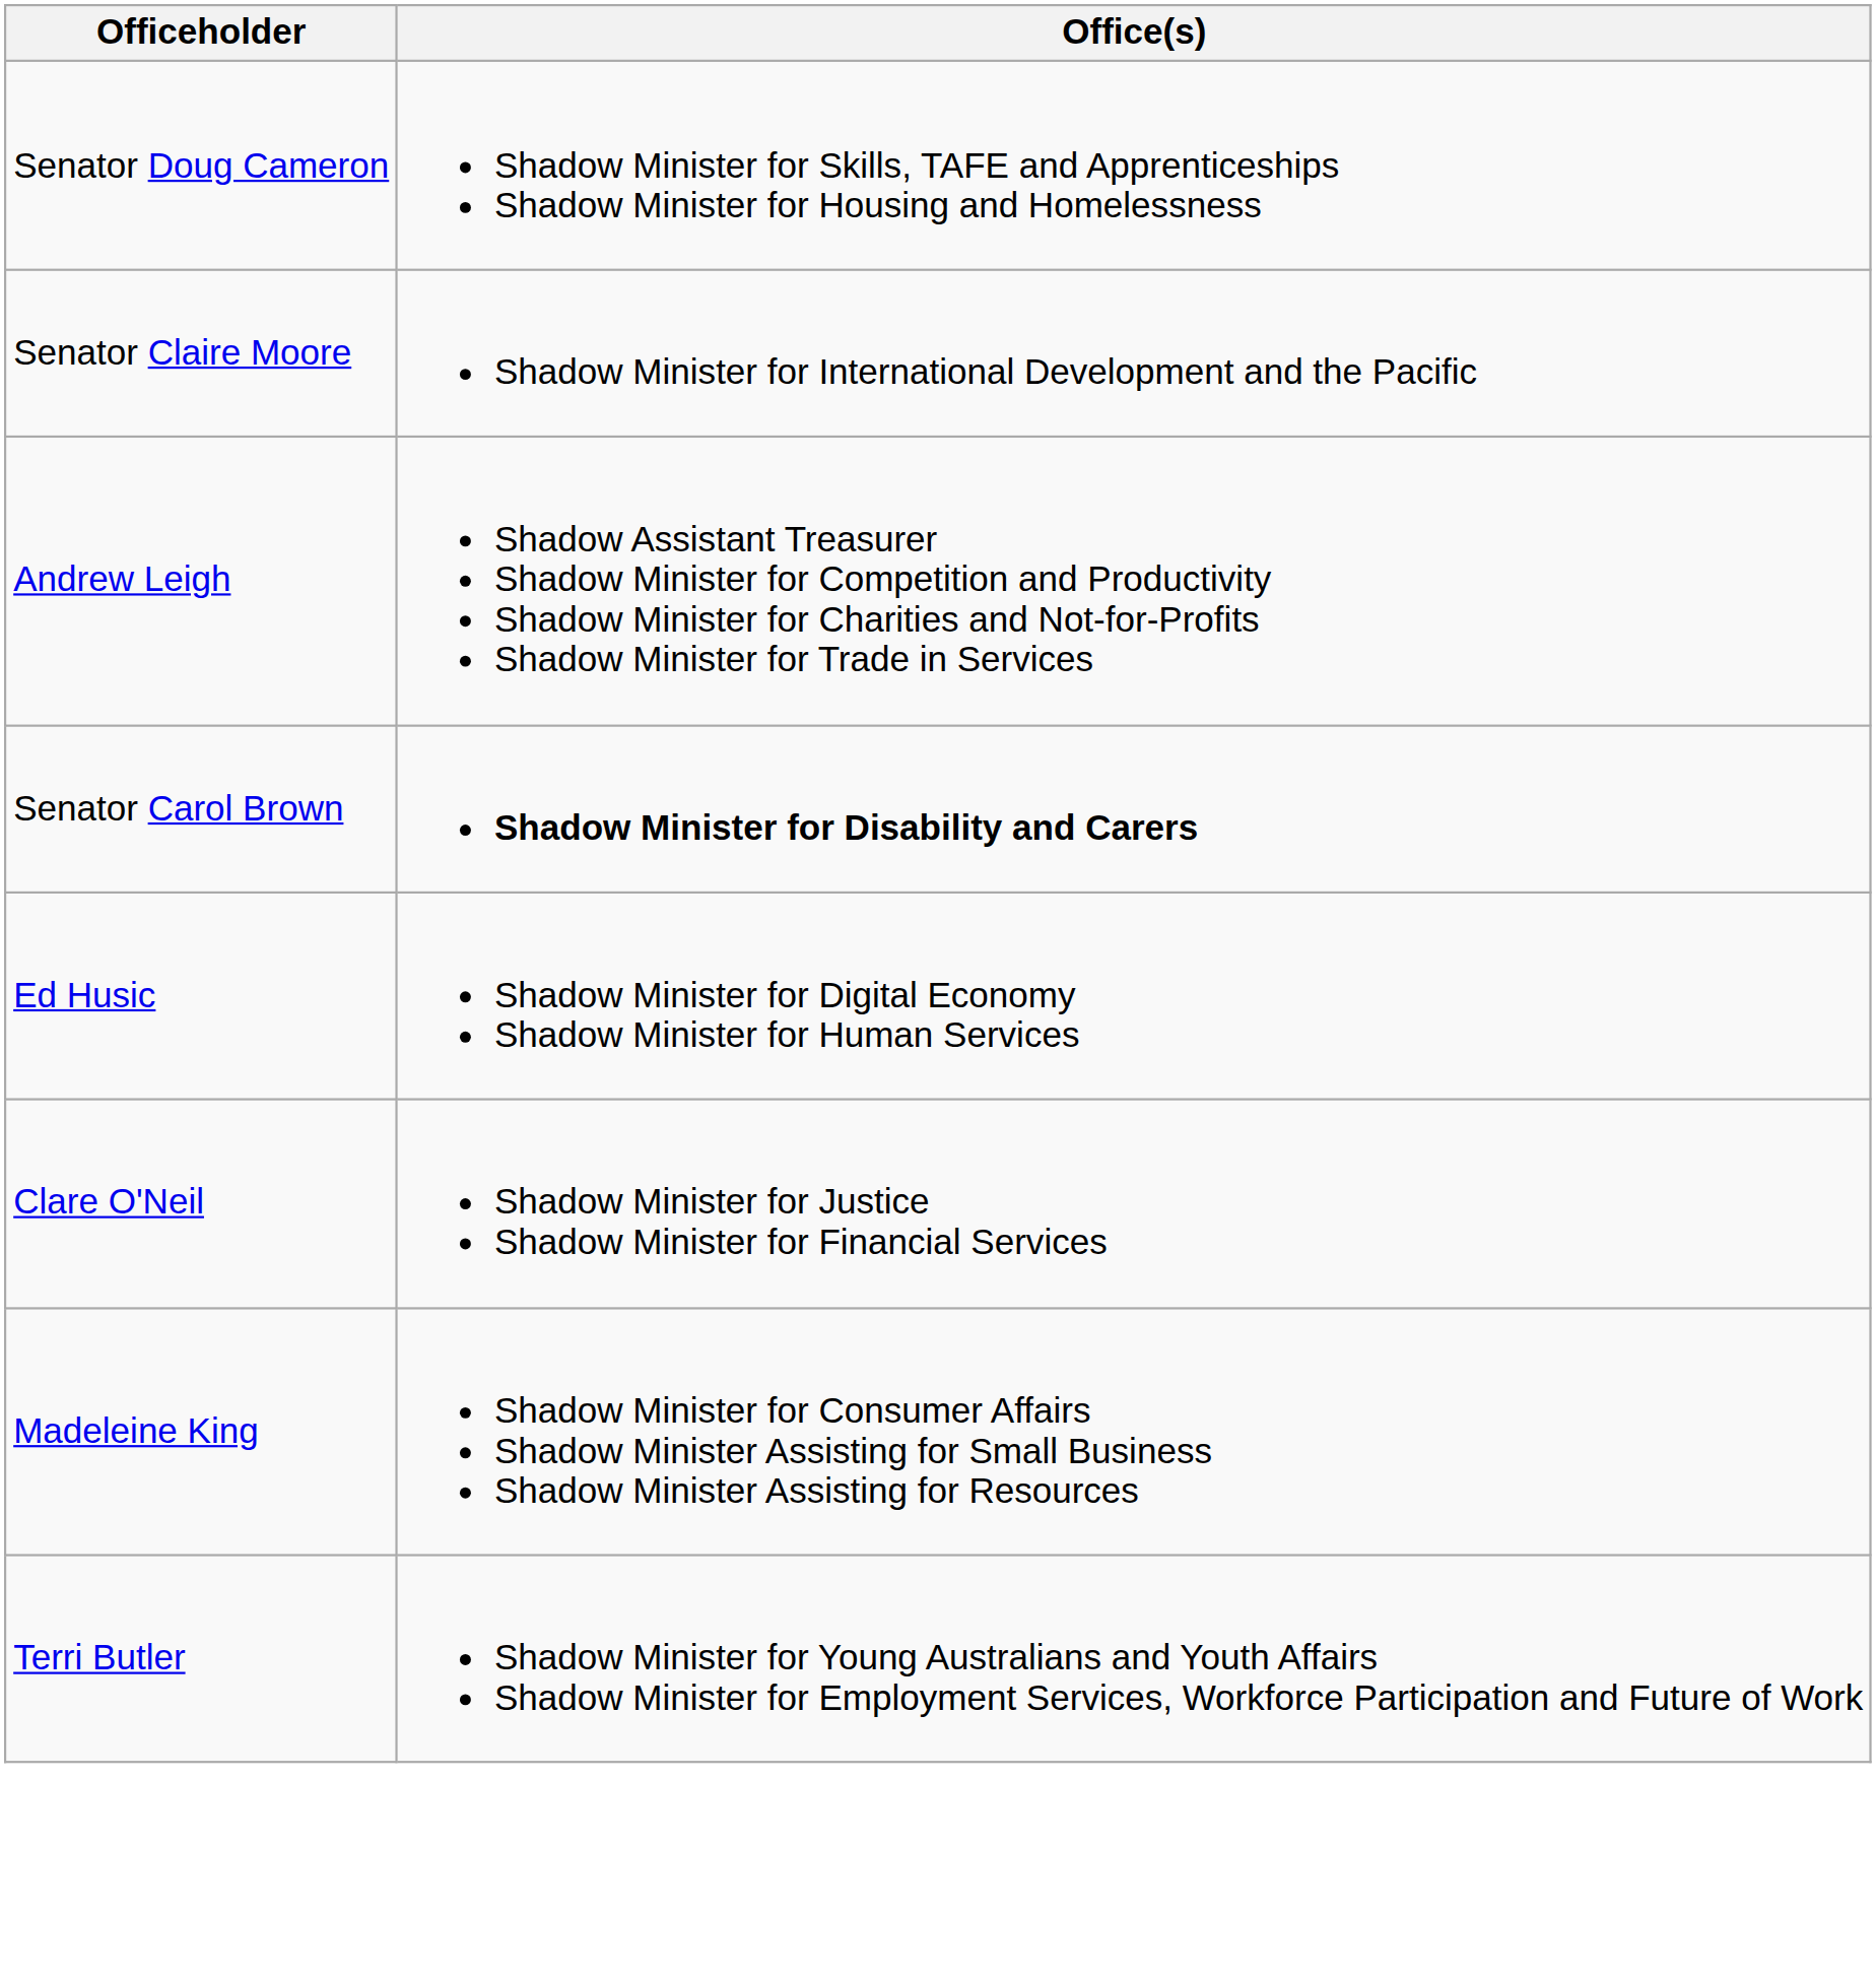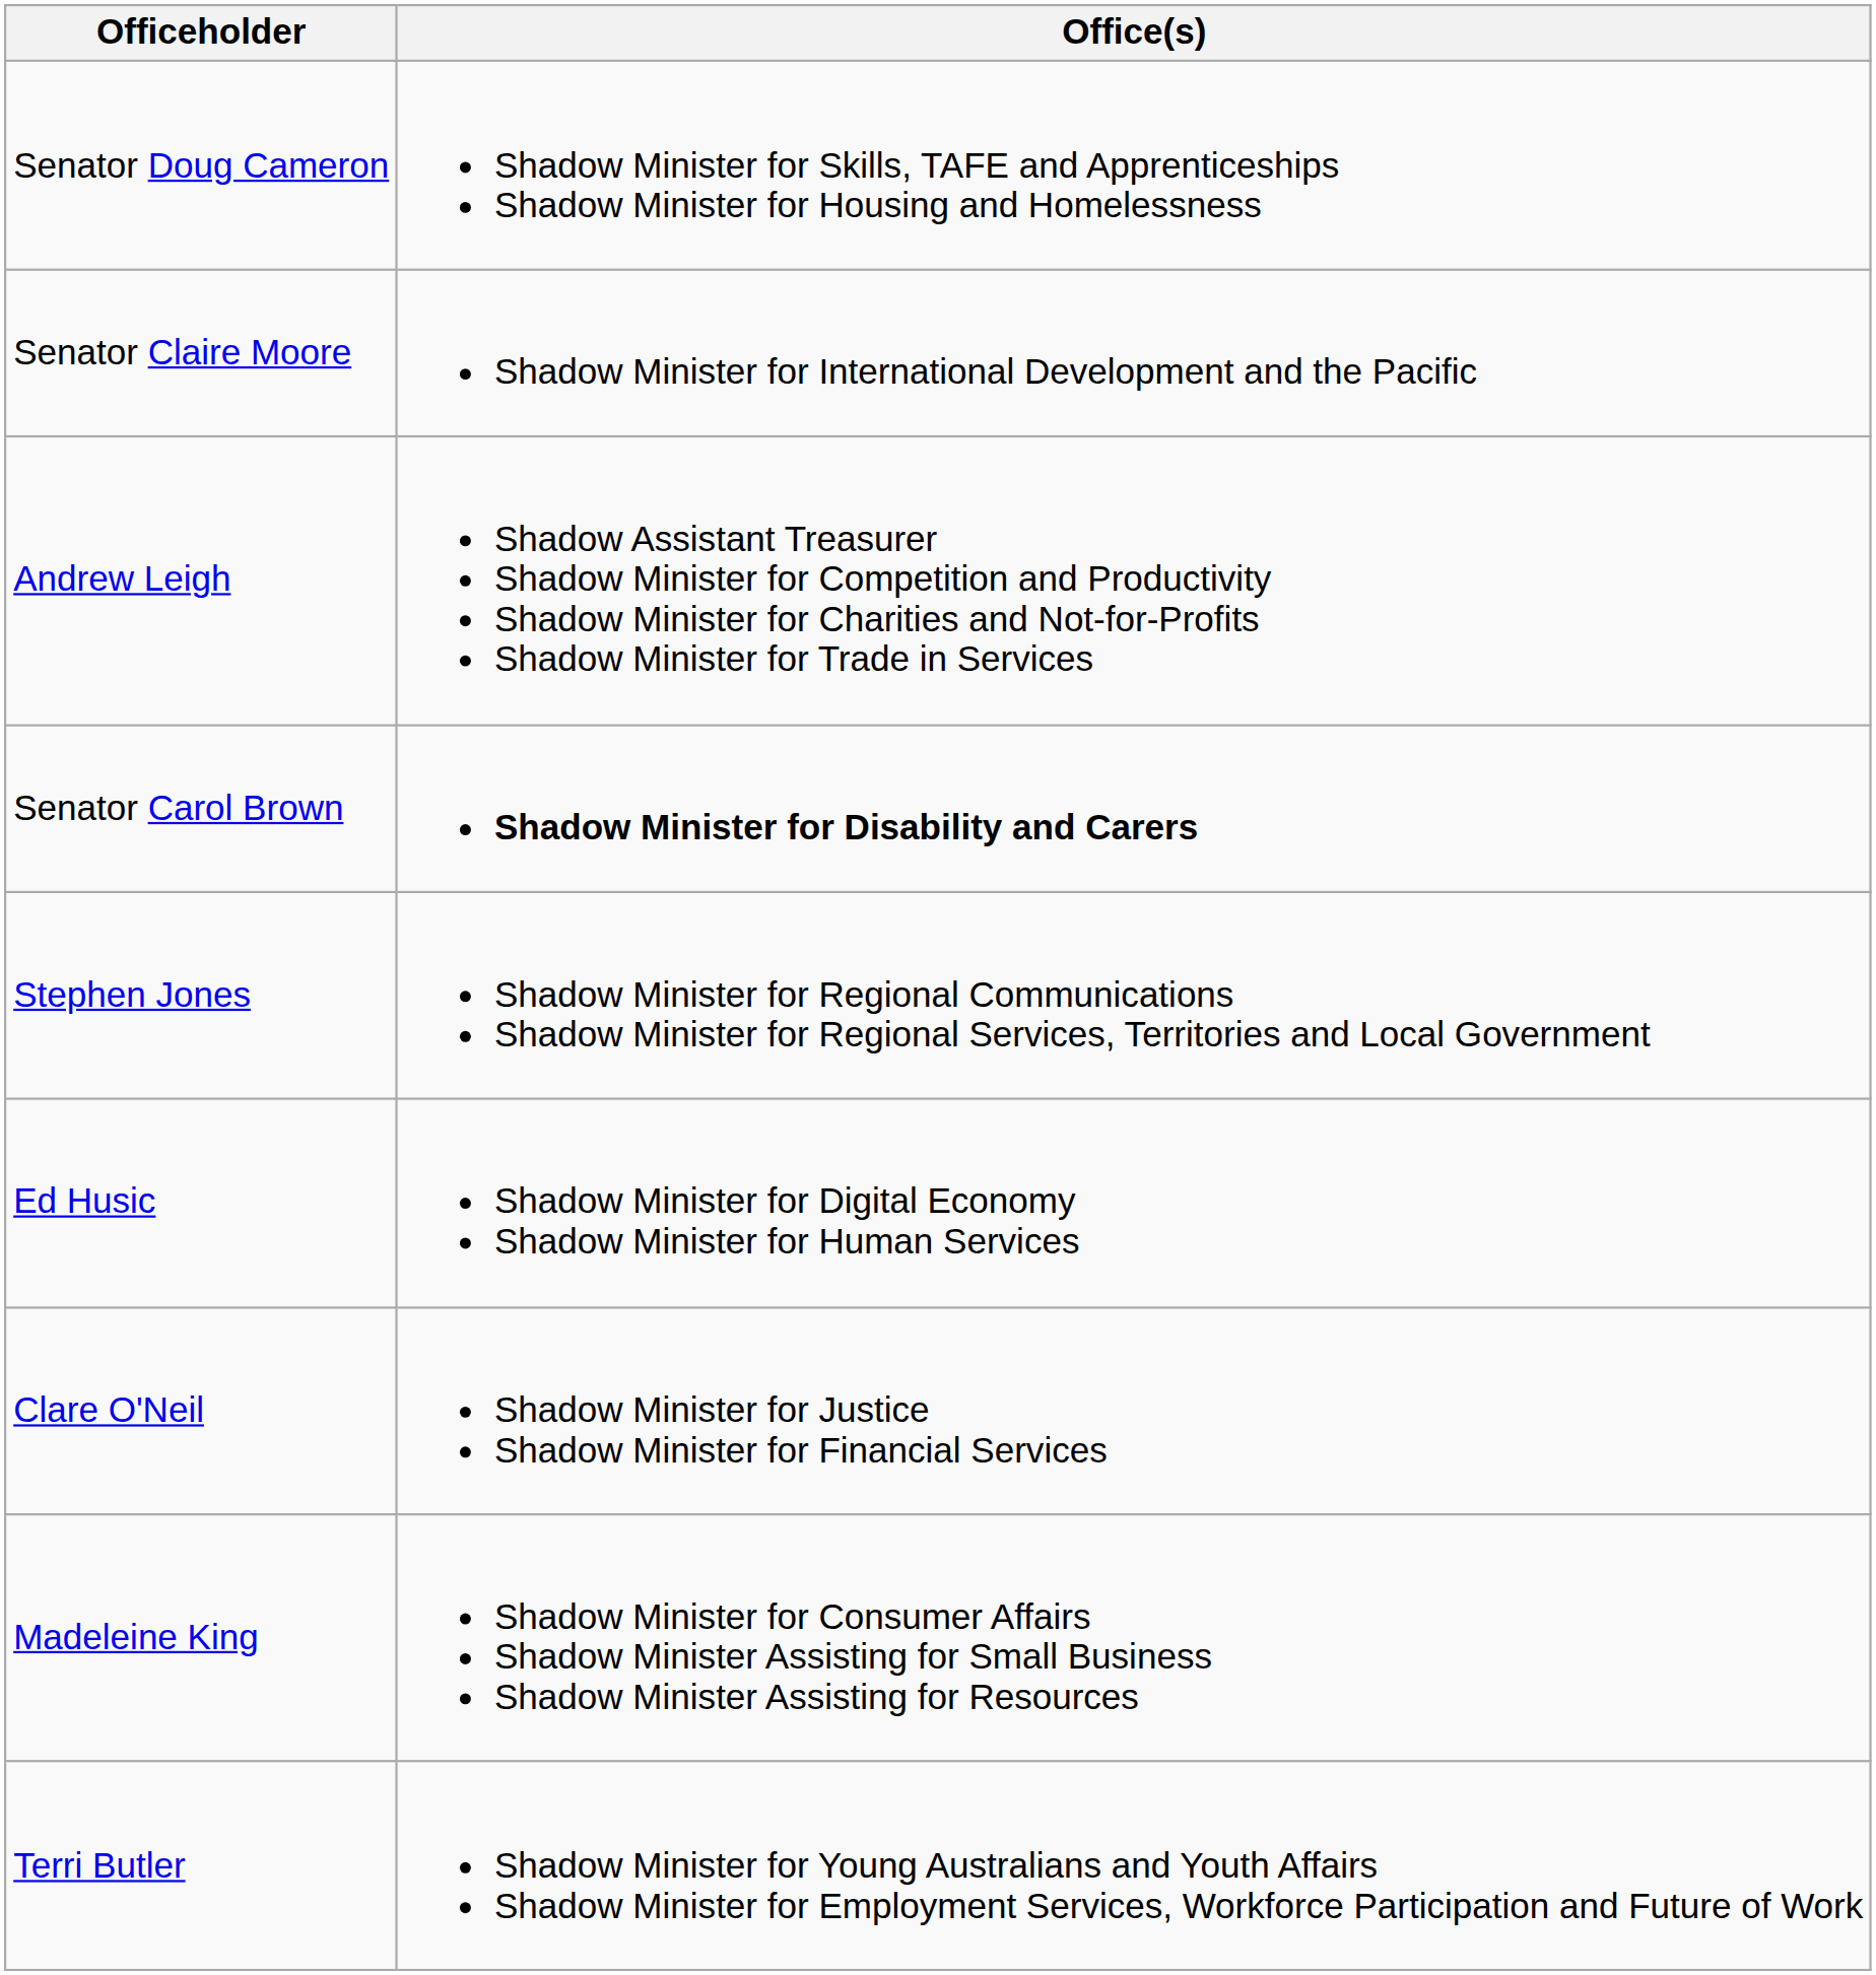 <table class="wikitable">
 <tr>
 <th>Officeholder</th>
 <th>Office(s)</th>
 </tr>
 <tr>
 <td>Senator <a href='#'>Doug Cameron</a></td>
 <td><br><ul><li>Shadow Minister for Skills, TAFE and Apprenticeships</li><li>Shadow Minister for Housing and Homelessness</li></ul></td>
 </tr>
 <tr>
 <td>Senator <a href='#'>Claire Moore</a></td>
 <td><br><ul><li>Shadow Minister for International Development and the Pacific</li></ul></td>
 </tr>
 <tr>
 <td><a href='#'>Andrew Leigh</a> </td>
 <td><br><ul><li>Shadow Assistant Treasurer</li><li>Shadow Minister for Competition and Productivity</li><li>Shadow Minister for Charities and Not-for-Profits</li><li>Shadow Minister for Trade in Services</li></ul></td>
 </tr>
 <tr>
 <td>Senator <a href='#'>Carol Brown</a></td>
 <td><strong><br><ul><li>Shadow Minister for Disability and Carers</li></ul></strong></td>
 </tr>
 <tr>
+<td><a href='#'>Stephen Jones</a> </td>
+<td><br><ul><li>Shadow Minister for Regional Communications</li><li>Shadow Minister for Regional Services, Territories and Local Government</li></ul></td>
+</tr>
+<tr>
 <td><a href='#'>Ed Husic</a> </td>
 <td><br><ul><li>Shadow Minister for Digital Economy</li><li>Shadow Minister for Human Services</li></ul></td>
 </tr>
 <tr>
 <td><a href='#'>Clare O'Neil</a> </td>
 <td><br><ul><li>Shadow Minister for Justice</li><li>Shadow Minister for Financial Services</li></ul></td>
 </tr>
 <tr>
 <td><a href='#'>Madeleine King</a> </td>
 <td><br><ul><li>Shadow Minister for Consumer Affairs</li><li>Shadow Minister Assisting for Small Business</li><li>Shadow Minister Assisting for Resources</li></ul></td>
 </tr>
 <tr>
 <td><a href='#'>Terri Butler</a> </td>
 <td><br><ul><li>Shadow Minister for Young Australians and Youth Affairs</li><li>Shadow Minister for Employment Services, Workforce Participation and Future of Work</li></ul></td>
 </tr>
 </table>
